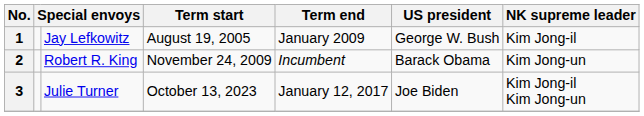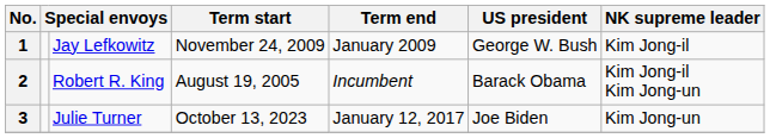 <table class="wikitable">
 <tr>
 <th>No.</th>
 <th colspan=2>Special envoys</th>
 <th>Term start</th>
 <th>Term end</th>
 <th>US president</th>
 <th>NK supreme leader</th>
 </tr>
 <tr>
 <th>1</th>
 <td></td>
 <td><a href='#'>Jay Lefkowitz</a></td>
-<td>August 19, 2005</td>
+<td>November 24, 2009</td>
 <td>January 2009</td>
 <td>George W. Bush</td>
 <td>Kim Jong-il</td>
 </tr>
 <tr>
 <th>2</th>
 <td></td>
 <td><a href='#'>Robert R. King</a></td>
-<td>November 24, 2009</td>
+<td>August 19, 2005</td>
 <td><em>Incumbent</em></td>
 <td>Barack Obama</td>
-<td>Kim Jong-un</td>
+<td>Kim Jong-il<br>Kim Jong-un</td>
 </tr>
 <tr>
 <th>3</th>
 <td></td>
 <td><a href='#'>Julie Turner</a></td>
 <td>October 13, 2023</td>
 <td>January 12, 2017</td>
 <td>Joe Biden</td>
-<td>Kim Jong-il<br>Kim Jong-un</td>
+<td>Kim Jong-un</td>
 </tr>
 <tr>
 </tr>
 </table>
